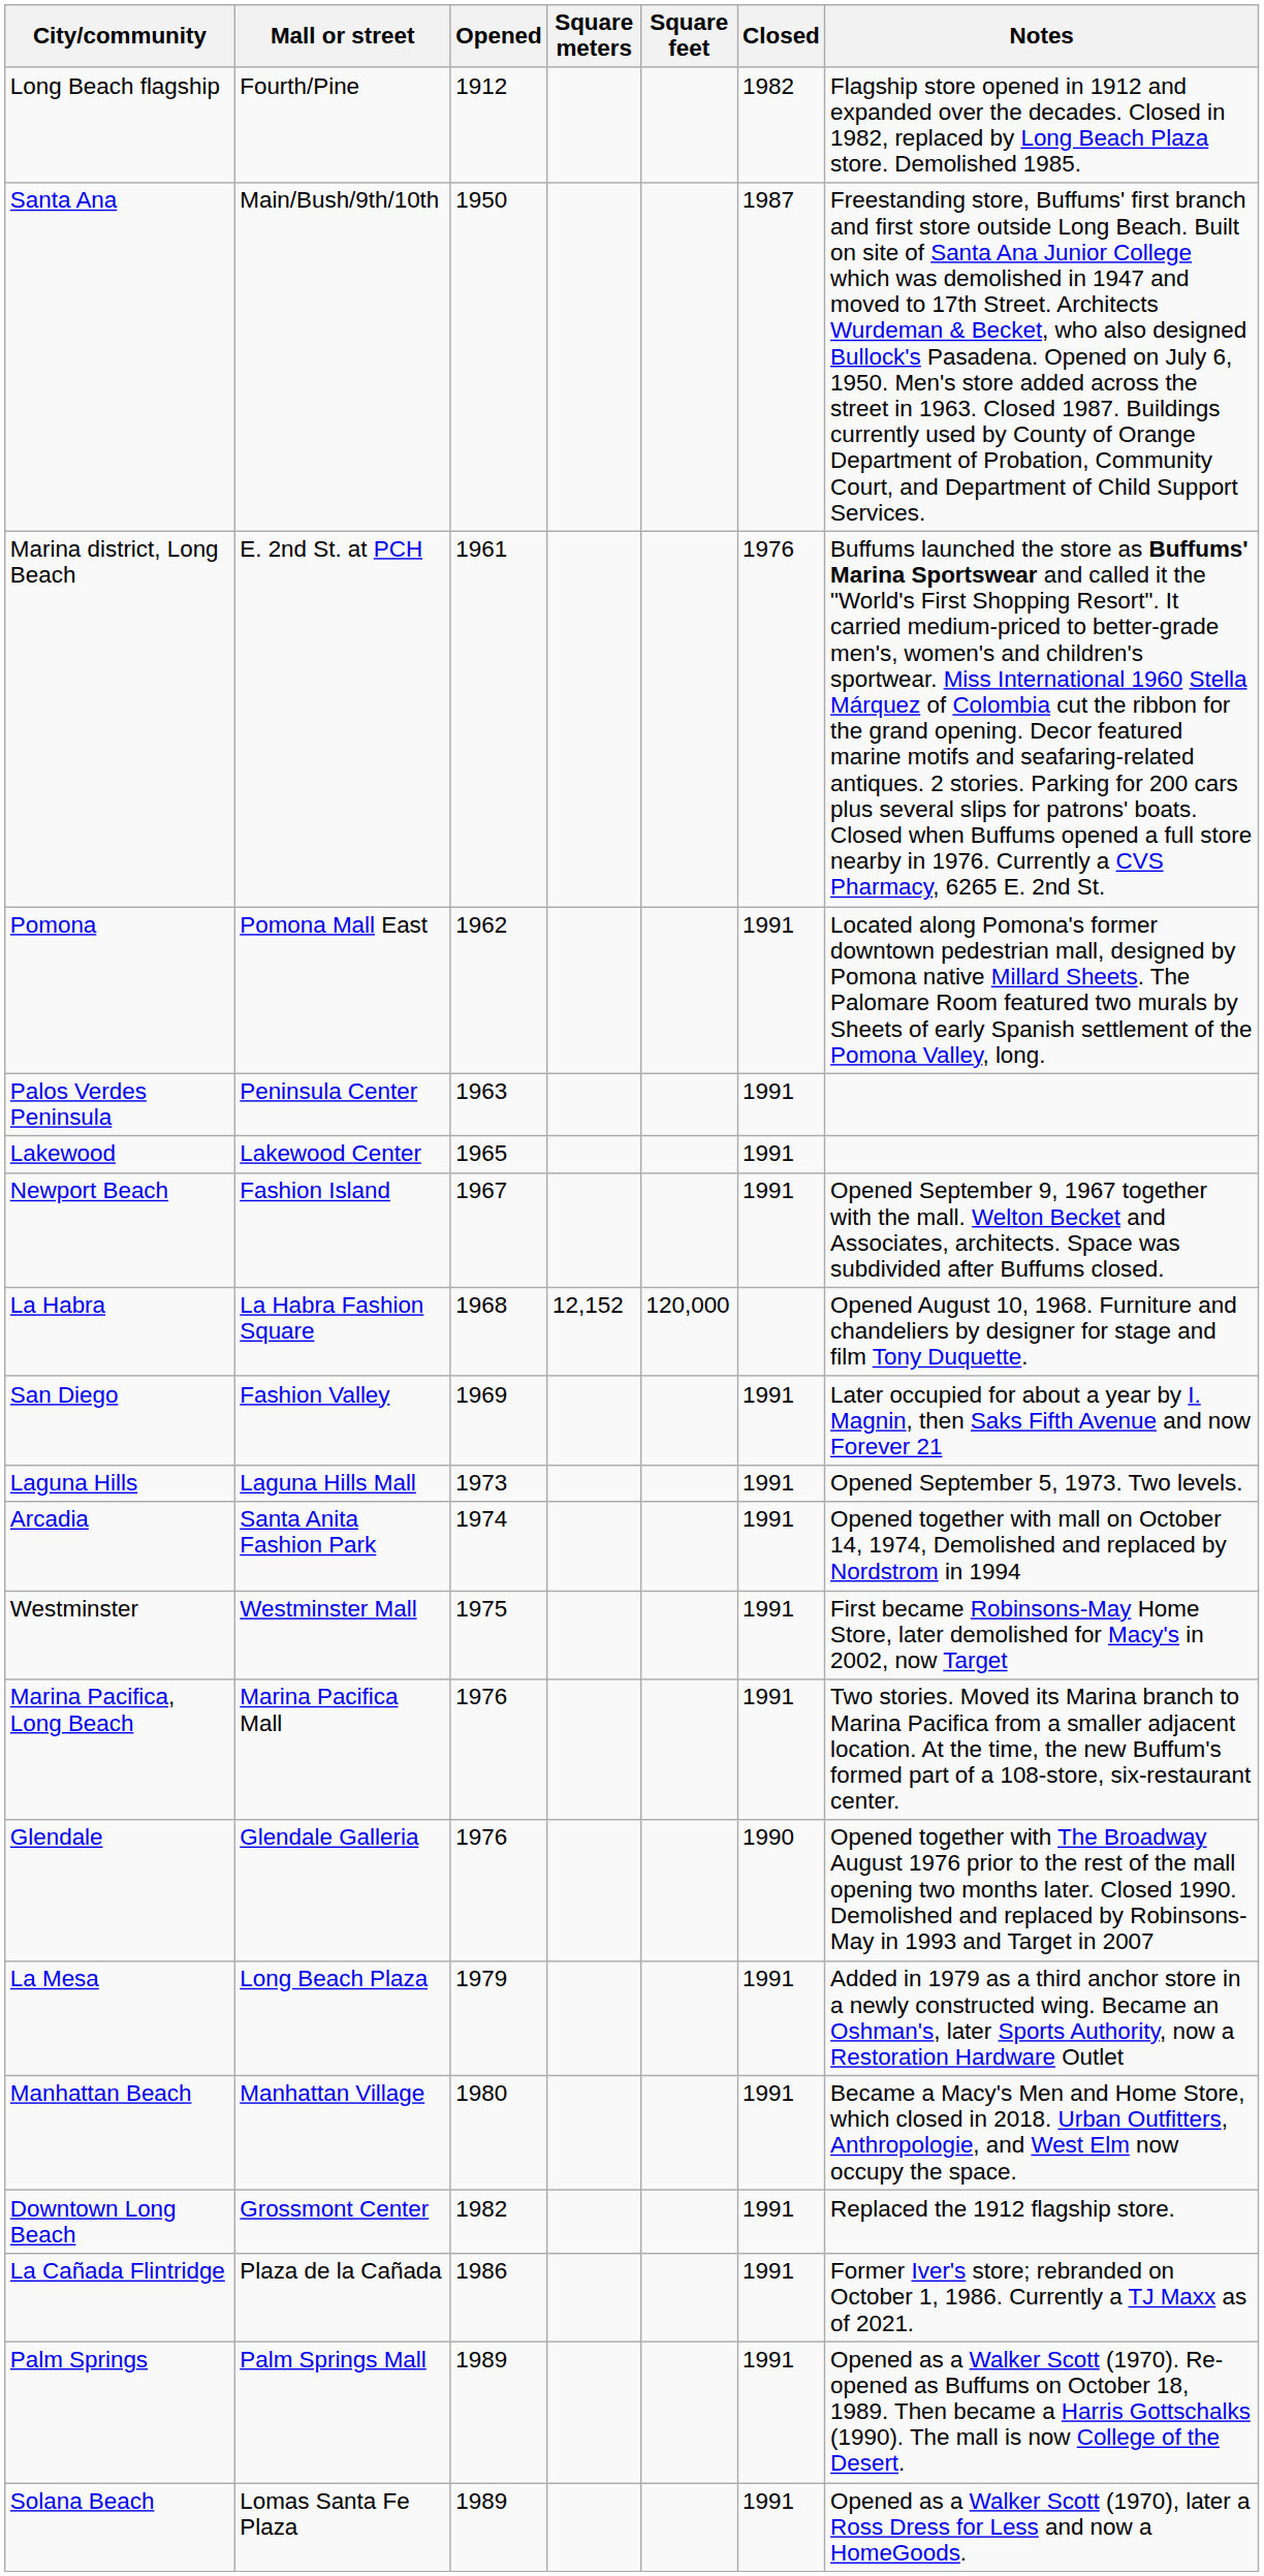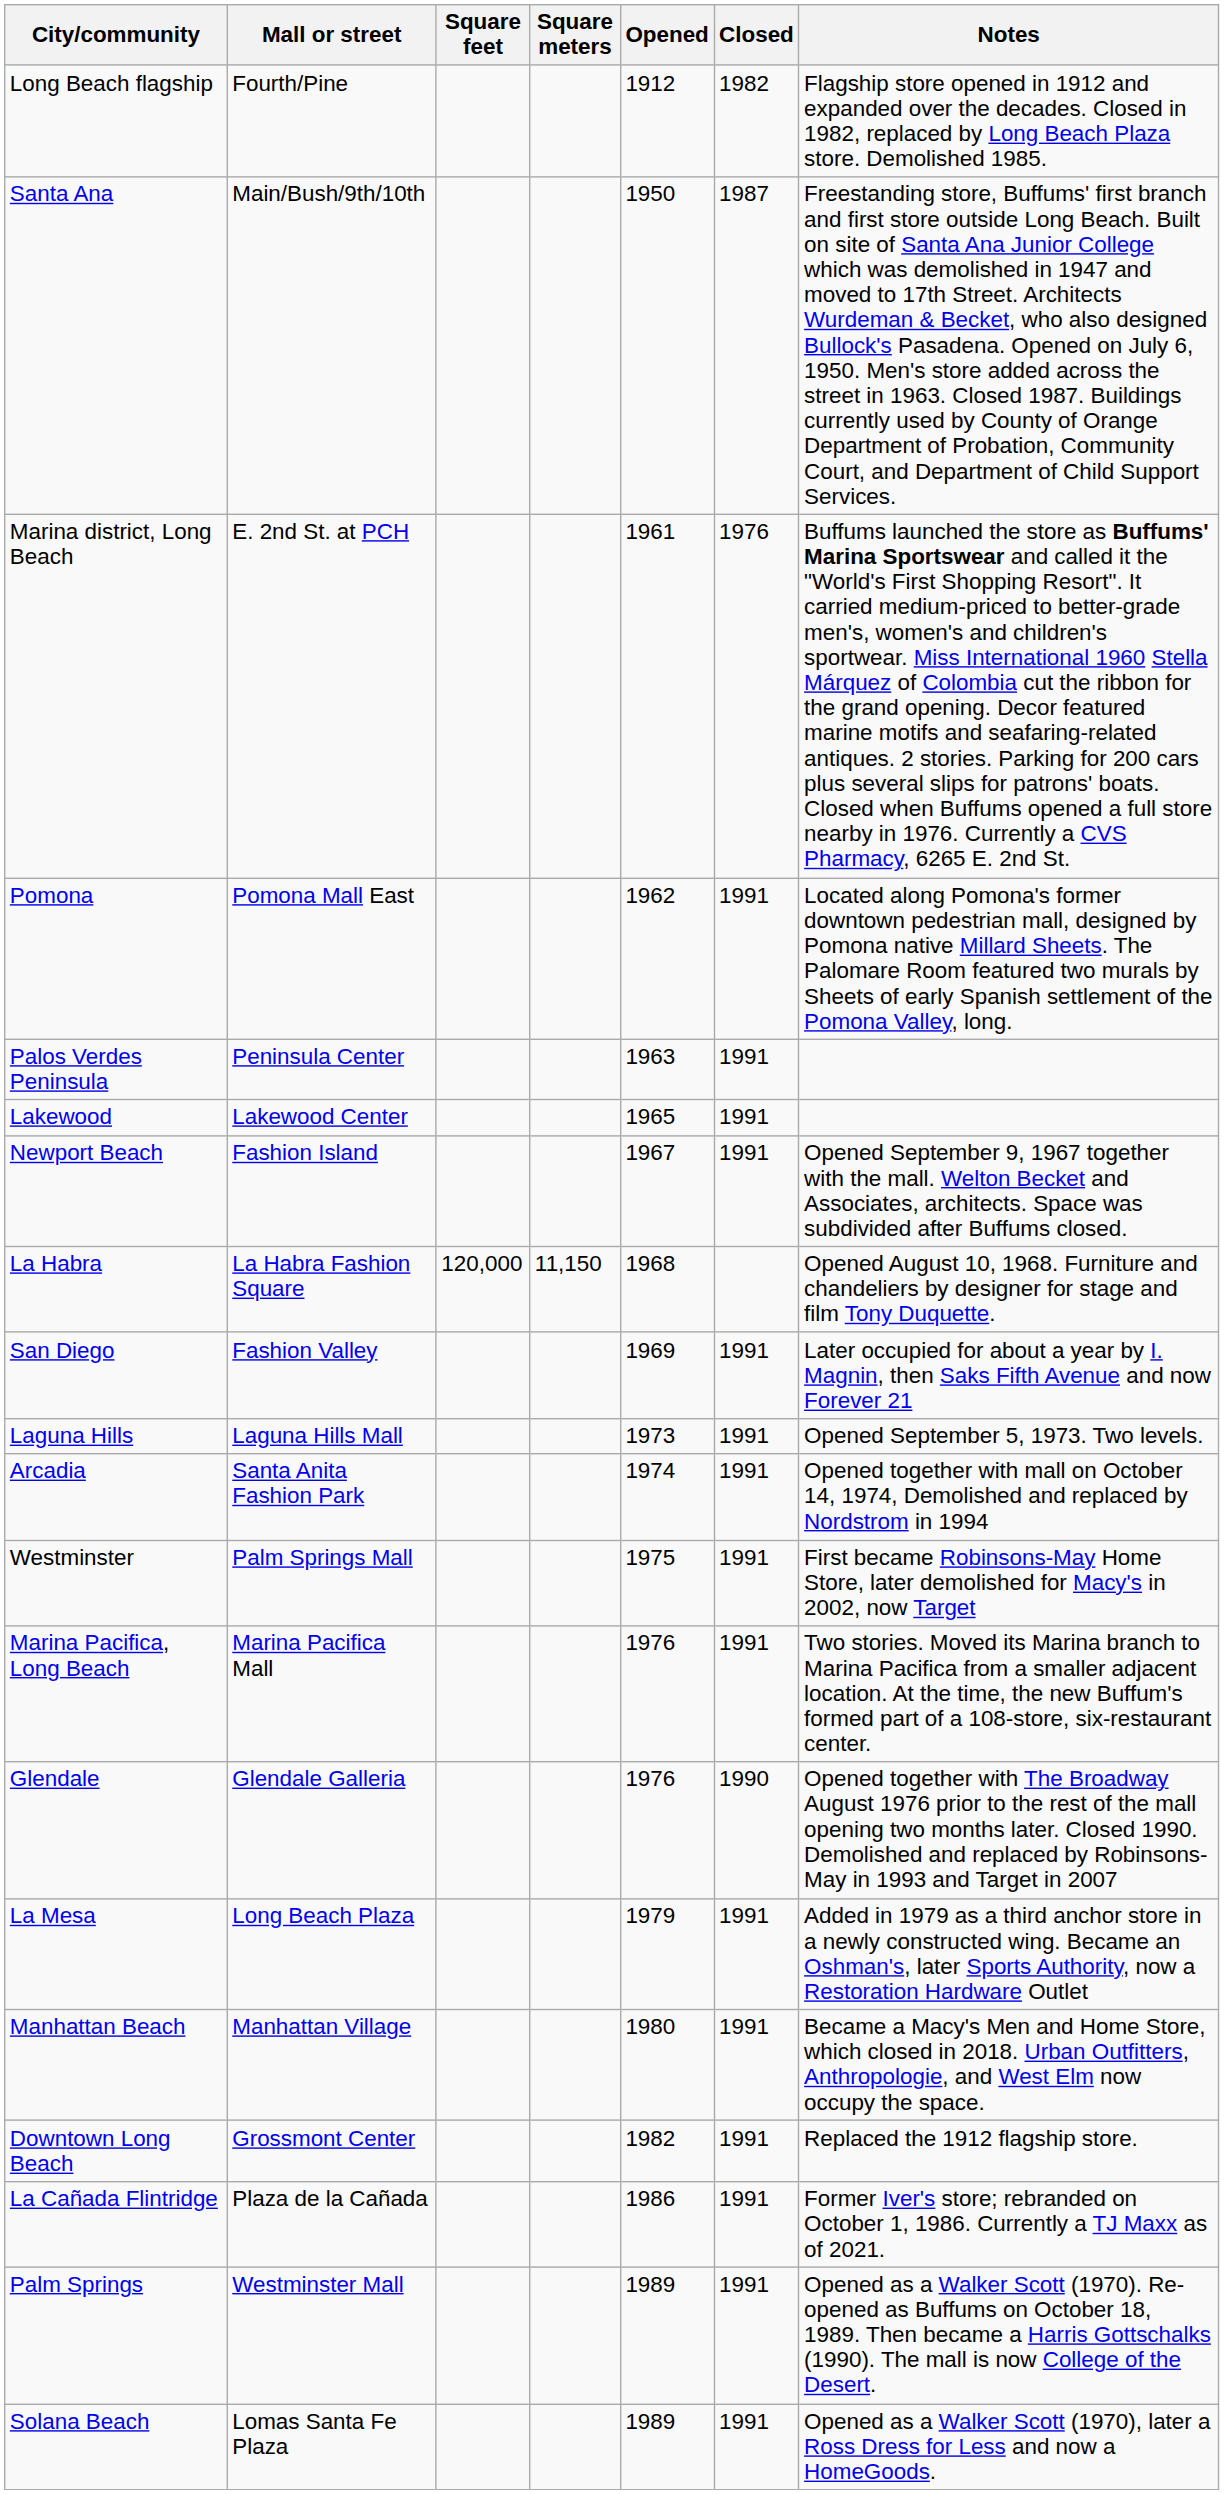 <table class="wikitable sortable sort-under-center">
 <tr>
 <th>City/community</th>
 <th>Mall or street</th>
+<th>Square feet</th>
+<th>Square meters</th>
 <th>Opened</th>
-<th>Square meters</th>
-<th>Square feet</th>
 <th>Closed</th>
 <th>Notes</th>
 </tr>
 <tr>
 <td style="vertical-align:top;">Long Beach flagship</td>
 <td style="vertical-align:top;">Fourth/Pine</td>
-<td style="vertical-align:top;">1912</td>
 <td style="vertical-align:top;"></td>
 <td style="vertical-align:top;"></td>
+<td style="vertical-align:top;">1912</td>
 <td style="vertical-align:top;">1982</td>
 <td style="vertical-align:top;">Flagship store opened in 1912 and expanded over the decades. Closed in 1982, replaced by <a href='#'>Long Beach Plaza</a> store. Demolished 1985.</td>
 </tr>
 <tr>
 <td style="vertical-align:top;"><a href='#'>Santa Ana</a></td>
 <td style="vertical-align:top;">Main/Bush/9th/10th</td>
-<td style="vertical-align:top;">1950</td>
 <td style="vertical-align:top;"></td>
 <td style="vertical-align:top;"></td>
+<td style="vertical-align:top;">1950</td>
 <td style="vertical-align:top;">1987</td>
 <td style="vertical-align:top;">Freestanding store, Buffums' first branch and first store outside Long Beach. Built on site of <a href='#'>Santa Ana Junior College</a> which was demolished in 1947 and moved to 17th Street. Architects <a href='#'>Wurdeman & Becket</a>, who also designed <a href='#'>Bullock's</a> Pasadena. Opened on July 6, 1950. Men's store added across the street in 1963. Closed 1987. Buildings currently used by County of Orange Department of Probation, Community Court, and Department of Child Support Services.</td>
 </tr>
 <tr>
 <td style="vertical-align:top;">Marina district, Long Beach</td>
 <td style="vertical-align:top;">E. 2nd St. at <a href='#'>PCH</a></td>
-<td style="vertical-align:top;">1961</td>
 <td style="vertical-align:top;"></td>
 <td style="vertical-align:top;"></td>
+<td style="vertical-align:top;">1961</td>
 <td style="vertical-align:top;">1976</td>
 <td style="vertical-align:top;">Buffums launched the store as <strong>Buffums' Marina Sportswear</strong> and called it the "World's First Shopping Resort". It carried medium-priced to better-grade men's, women's and children's sportwear. <a href='#'>Miss International 1960</a> <a href='#'>Stella Márquez</a> of <a href='#'>Colombia</a> cut the ribbon for the grand opening. Decor featured marine motifs and seafaring-related antiques. 2 stories. Parking for 200 cars plus several slips for patrons' boats. Closed when Buffums opened a full store nearby in 1976. Currently a <a href='#'>CVS Pharmacy</a>, 6265 E. 2nd St.</td>
 </tr>
 <tr>
 <td style="vertical-align:top;"><a href='#'>Pomona</a></td>
 <td style="vertical-align:top;"><a href='#'>Pomona Mall</a> East</td>
-<td style="vertical-align:top;">1962</td>
 <td style="vertical-align:top;"></td>
 <td style="vertical-align:top;"></td>
+<td style="vertical-align:top;">1962</td>
 <td style="vertical-align:top;">1991</td>
 <td style="vertical-align:top;">Located along Pomona's former downtown pedestrian mall, designed by Pomona native <a href='#'>Millard Sheets</a>. The Palomare Room featured two murals by Sheets of early Spanish settlement of the <a href='#'>Pomona Valley</a>,  long.</td>
 </tr>
 <tr>
 <td style="vertical-align:top;"><a href='#'>Palos Verdes Peninsula</a></td>
 <td style="vertical-align:top;"><a href='#'>Peninsula Center</a></td>
-<td style="vertical-align:top;">1963</td>
 <td style="vertical-align:top;"></td>
 <td style="vertical-align:top;"></td>
+<td style="vertical-align:top;">1963</td>
 <td style="vertical-align:top;">1991</td>
 <td style="vertical-align:top;"></td>
 </tr>
 <tr>
 <td style="vertical-align:top;"><a href='#'>Lakewood</a></td>
 <td style="vertical-align:top;"><a href='#'>Lakewood Center</a></td>
-<td style="vertical-align:top;">1965</td>
 <td style="vertical-align:top;"></td>
 <td style="vertical-align:top;"></td>
+<td style="vertical-align:top;">1965</td>
 <td style="vertical-align:top;">1991</td>
 <td style="vertical-align:top;"></td>
 </tr>
 <tr>
 <td style="vertical-align:top;"><a href='#'>Newport Beach</a></td>
 <td style="vertical-align:top;"><a href='#'>Fashion Island</a></td>
-<td style="vertical-align:top;">1967</td>
 <td style="vertical-align:top;"></td>
 <td style="vertical-align:top;"></td>
+<td style="vertical-align:top;">1967</td>
 <td style="vertical-align:top;">1991</td>
 <td style="vertical-align:top;">Opened September 9, 1967 together with the mall. <a href='#'>Welton Becket</a> and Associates, architects. Space was subdivided after Buffums closed.</td>
 </tr>
 <tr>
 <td style="vertical-align:top;"><a href='#'>La Habra</a></td>
 <td style="vertical-align:top;"><a href='#'>La Habra Fashion Square</a></td>
+<td style="vertical-align:top;">120,000</td>
+<td style="vertical-align:top;">11,150</td>
 <td style="vertical-align:top;">1968</td>
-<td style="vertical-align:top;">12,152</td>
-<td style="vertical-align:top;">120,000</td>
 <td style="vertical-align:top;"></td>
 <td style="vertical-align:top;">Opened August 10, 1968. Furniture and chandeliers by designer for stage and film <a href='#'>Tony Duquette</a>.</td>
 </tr>
 <tr>
 <td style="vertical-align:top;"><a href='#'>San Diego</a></td>
 <td style="vertical-align:top;"><a href='#'>Fashion Valley</a></td>
-<td style="vertical-align:top;">1969</td>
 <td style="vertical-align:top;"></td>
 <td style="vertical-align:top;"></td>
+<td style="vertical-align:top;">1969</td>
 <td style="vertical-align:top;">1991</td>
 <td style="vertical-align:top;">Later occupied for about a year by <a href='#'>I. Magnin</a>, then <a href='#'>Saks Fifth Avenue</a> and now <a href='#'>Forever 21</a></td>
 </tr>
 <tr>
 <td style="vertical-align:top;"><a href='#'>Laguna Hills</a></td>
 <td style="vertical-align:top;"><a href='#'>Laguna Hills Mall</a></td>
-<td style="vertical-align:top;">1973</td>
 <td style="vertical-align:top;"></td>
 <td style="vertical-align:top;"></td>
+<td style="vertical-align:top;">1973</td>
 <td style="vertical-align:top;">1991</td>
 <td style="vertical-align:top;">Opened September 5, 1973. Two levels.</td>
 </tr>
 <tr>
 <td style="vertical-align:top;"><a href='#'>Arcadia</a></td>
 <td style="vertical-align:top;"><a href='#'>Santa Anita Fashion Park</a></td>
-<td style="vertical-align:top;">1974</td>
 <td style="vertical-align:top;"></td>
 <td style="vertical-align:top;"></td>
+<td style="vertical-align:top;">1974</td>
 <td style="vertical-align:top;">1991</td>
 <td style="vertical-align:top;">Opened together with mall on October 14, 1974, Demolished and replaced by <a href='#'>Nordstrom</a> in 1994</td>
 </tr>
 <tr>
 <td style="vertical-align:top;">Westminster</td>
-<td style="vertical-align:top;"><a href='#'>Westminster Mall</a></td>
-<td style="vertical-align:top;">1975</td>
+<td style="vertical-align:top;"><a href='#'>Palm Springs Mall</a></td>
 <td style="vertical-align:top;"></td>
 <td style="vertical-align:top;"></td>
+<td style="vertical-align:top;">1975</td>
 <td style="vertical-align:top;">1991</td>
 <td style="vertical-align:top;">First became <a href='#'>Robinsons-May</a> Home Store, later demolished for <a href='#'>Macy's</a> in 2002, now <a href='#'>Target</a></td>
 </tr>
 <tr>
 <td style="vertical-align:top;"><a href='#'>Marina Pacifica</a>, <a href='#'>Long Beach</a></td>
 <td style="vertical-align:top;"><a href='#'>Marina Pacifica</a> Mall</td>
-<td style="vertical-align:top;">1976</td>
 <td style="vertical-align:top;"></td>
 <td style="vertical-align:top;"></td>
+<td style="vertical-align:top;">1976</td>
 <td style="vertical-align:top;">1991</td>
 <td style="vertical-align:top;">Two stories. Moved its Marina branch to Marina Pacifica from a smaller adjacent  location. At the time, the new Buffum's formed part of a 108-store, six-restaurant center.</td>
 </tr>
 <tr>
 <td style="vertical-align:top;"><a href='#'>Glendale</a></td>
 <td style="vertical-align:top;"><a href='#'>Glendale Galleria</a></td>
-<td style="vertical-align:top;">1976</td>
 <td style="vertical-align:top;"></td>
 <td style="vertical-align:top;"></td>
+<td style="vertical-align:top;">1976</td>
 <td style="vertical-align:top;">1990</td>
 <td style="vertical-align:top;">Opened together with <a href='#'>The Broadway</a> August 1976 prior to the rest of the mall opening two months later. Closed 1990. Demolished and replaced by Robinsons-May in 1993 and Target in 2007</td>
 </tr>
 <tr>
 <td style="vertical-align:top;"><a href='#'>La Mesa</a></td>
 <td style="vertical-align:top;"><a href='#'>Long Beach Plaza</a></td>
-<td style="vertical-align:top;">1979</td>
 <td style="vertical-align:top;"></td>
 <td style="vertical-align:top;"></td>
+<td style="vertical-align:top;">1979</td>
 <td style="vertical-align:top;">1991</td>
 <td style="vertical-align:top;">Added in 1979 as a third anchor store in a newly constructed wing. Became an <a href='#'>Oshman's</a>, later <a href='#'>Sports Authority</a>, now a <a href='#'>Restoration Hardware</a> Outlet</td>
 </tr>
 <tr>
 <td style="vertical-align:top;"><a href='#'>Manhattan Beach</a></td>
 <td style="vertical-align:top;"><a href='#'>Manhattan Village</a></td>
-<td style="vertical-align:top;">1980</td>
 <td style="vertical-align:top;"></td>
 <td style="vertical-align:top;"></td>
+<td style="vertical-align:top;">1980</td>
 <td style="vertical-align:top;">1991</td>
 <td style="vertical-align:top;">Became a Macy's Men and Home Store, which closed in 2018. <a href='#'>Urban Outfitters</a>, <a href='#'>Anthropologie</a>, and <a href='#'>West Elm</a> now occupy the space.</td>
 </tr>
 <tr>
 <td style="vertical-align:top;"><a href='#'>Downtown Long Beach</a></td>
 <td style="vertical-align:top;"><a href='#'>Grossmont Center</a></td>
-<td style="vertical-align:top;">1982</td>
 <td style="vertical-align:top;"></td>
 <td style="vertical-align:top;"></td>
+<td style="vertical-align:top;">1982</td>
 <td style="vertical-align:top;">1991</td>
 <td style="vertical-align:top;">Replaced the  1912 flagship store.</td>
 </tr>
 <tr>
 <td style="vertical-align:top;"><a href='#'>La Cañada Flintridge</a></td>
 <td style="vertical-align:top;">Plaza de la Cañada</td>
-<td style="vertical-align:top;">1986</td>
 <td style="vertical-align:top;"></td>
 <td style="vertical-align:top;"></td>
+<td style="vertical-align:top;">1986</td>
 <td style="vertical-align:top;">1991</td>
 <td style="vertical-align:top;">Former <a href='#'>Iver's</a> store; rebranded on October 1, 1986.  Currently a <a href='#'>TJ Maxx</a> as of 2021.</td>
 </tr>
 <tr>
 <td style="vertical-align:top;"><a href='#'>Palm Springs</a></td>
-<td style="vertical-align:top;"><a href='#'>Palm Springs Mall</a></td>
-<td style="vertical-align:top;">1989</td>
+<td style="vertical-align:top;"><a href='#'>Westminster Mall</a></td>
 <td style="vertical-align:top;"></td>
 <td style="vertical-align:top;"></td>
+<td style="vertical-align:top;">1989</td>
 <td style="vertical-align:top;">1991</td>
 <td style="vertical-align:top;">Opened as a <a href='#'>Walker Scott</a> (1970). Re-opened as Buffums on October 18, 1989. Then became a <a href='#'>Harris Gottschalks</a> (1990). The mall is now <a href='#'>College of the Desert</a>.</td>
 </tr>
 <tr>
 <td style="vertical-align:top;"><a href='#'>Solana Beach</a></td>
 <td style="vertical-align:top;">Lomas Santa Fe Plaza</td>
-<td style="vertical-align:top;">1989</td>
 <td style="vertical-align:top;"></td>
 <td style="vertical-align:top;"></td>
+<td style="vertical-align:top;">1989</td>
 <td style="vertical-align:top;">1991</td>
 <td style="vertical-align:top;">Opened as a <a href='#'>Walker Scott</a> (1970), later a <a href='#'>Ross Dress for Less</a> and now a <a href='#'>HomeGoods</a>.</td>
 </tr>
 </table>
